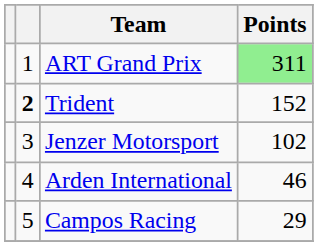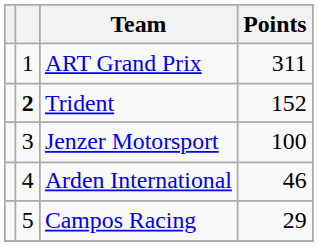 <table class="wikitable" style="font-size: 85%;">
 <tr>
 <th></th>
 <th></th>
 <th>Team</th>
 <th>Points</th>
 </tr>
 <tr>
 <td></td>
 <td align="center">1</td>
 <td> <a href='#'>ART Grand Prix</a></td>
-<td align="right" style="background: lightgreen;">311</td>
+<td align="right">311</td>
 </tr>
 <tr>
 <td></td>
 <td align="center"><strong>2</strong></td>
 <td> <a href='#'>Trident</a></td>
 <td align="right">152</td>
 </tr>
 <tr>
 <td></td>
 <td align="center">3</td>
 <td> <a href='#'>Jenzer Motorsport</a></td>
-<td align="right">102</td>
+<td align="right">100</td>
 </tr>
 <tr>
 <td></td>
 <td align="center">4</td>
 <td> <a href='#'>Arden International</a></td>
 <td align="right">46</td>
 </tr>
 <tr>
 <td></td>
 <td align="center">5</td>
 <td> <a href='#'>Campos Racing</a></td>
 <td align="right">29</td>
 </tr>
 <tr>
 </tr>
 </table>
